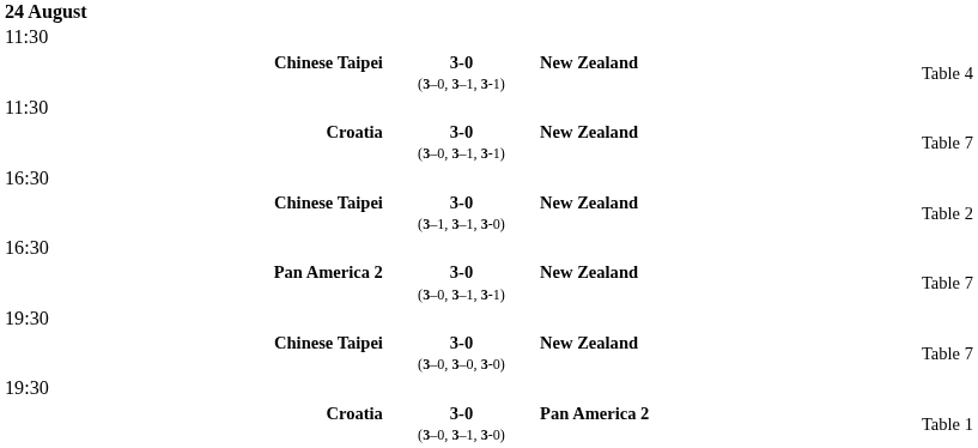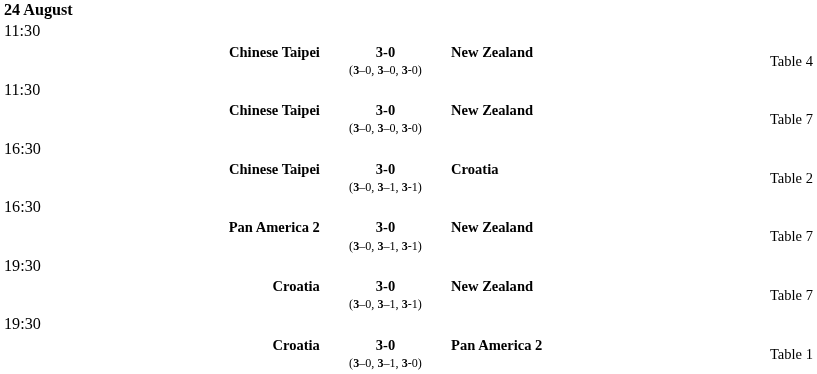 <table style="width:100%;" cellspacing="1">
 <tr>
 <th width=25%></th>
 <th width=10%></th>
 <th width=25%></th>
 </tr>
 <tr>
 <td><strong>24 August</strong></td>
 </tr>
 <tr>
 <td>11:30</td>
 </tr>
 <tr style=font-size:90%>
 <td align=right><strong>Chinese Taipei<br><br></strong></td>
-<td align=center><strong> 3-0 </strong><br><small>(<strong>3</strong>–0, <strong>3</strong>–1, <strong>3</strong>-1)</small></td>
+<td align=center><strong> 3-0 </strong><br><small>(<strong>3</strong>–0, <strong>3</strong>–0, <strong>3</strong>-0)</small></td>
 <td><strong>New Zealand</strong><br><br></td>
 <td>Table 4</td>
 </tr>
 <tr>
 <td>11:30</td>
 </tr>
 <tr style=font-size:90%>
-<td align=right><strong>Croatia<br><br></strong></td>
-<td align=center><strong> 3-0 </strong><br><small>(<strong>3</strong>–0, <strong>3</strong>–1, <strong>3</strong>-1)</small></td>
+<td align=right><strong>Chinese Taipei<br><br></strong></td>
+<td align=center><strong> 3-0 </strong><br><small>(<strong>3</strong>–0, <strong>3</strong>–0, <strong>3</strong>-0)</small></td>
 <td><strong>New Zealand</strong><br><br></td>
 <td>Table 7</td>
 </tr>
 <tr>
 <td>16:30</td>
 </tr>
 <tr style=font-size:90%>
 <td align=right><strong>Chinese Taipei<br><br></strong></td>
-<td align=center><strong> 3-0 </strong><br><small>(<strong>3</strong>–1, <strong>3</strong>–1, <strong>3</strong>-0)</small></td>
-<td><strong>New Zealand</strong><br><br></td>
+<td align=center><strong> 3-0 </strong><br><small>(<strong>3</strong>–0, <strong>3</strong>–1, <strong>3</strong>-1)</small></td>
+<td><strong>Croatia</strong><br><br></td>
 <td>Table 2</td>
 </tr>
 <tr>
 <td>16:30</td>
 </tr>
 <tr style=font-size:90%>
 <td align=right><strong>Pan America 2<br><br></strong></td>
 <td align=center><strong> 3-0 </strong><br><small>(<strong>3</strong>–0, <strong>3</strong>–1, <strong>3</strong>-1)</small></td>
 <td><strong>New Zealand</strong><br><br></td>
 <td>Table 7</td>
 </tr>
 <tr>
 <td>19:30</td>
 </tr>
 <tr style=font-size:90%>
-<td align=right><strong>Chinese Taipei<br><br></strong></td>
-<td align=center><strong> 3-0 </strong><br><small>(<strong>3</strong>–0, <strong>3</strong>–0, <strong>3</strong>-0)</small></td>
+<td align=right><strong>Croatia<br><br></strong></td>
+<td align=center><strong> 3-0 </strong><br><small>(<strong>3</strong>–0, <strong>3</strong>–1, <strong>3</strong>-1)</small></td>
 <td><strong>New Zealand</strong><br><br></td>
 <td>Table 7</td>
 </tr>
 <tr>
 <td>19:30</td>
 </tr>
 <tr style=font-size:90%>
 <td align=right><strong>Croatia<br><br></strong></td>
 <td align=center><strong> 3-0 </strong><br><small>(<strong>3</strong>–0, <strong>3</strong>–1, <strong>3</strong>-0)</small></td>
 <td><strong>Pan America 2</strong><br><br></td>
 <td>Table 1</td>
 </tr>
 </table>
